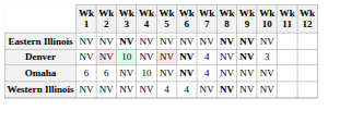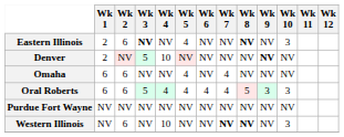 <table class="wikitable" style="white-space:nowrap;font-size:90%;text-align:center;">
 <tr>
 <th style="background:white; border-top-style:hidden; border-left-style:hidden;"> </th>
 <th>Wk<br> 1</th>
 <th>Wk<br>2</th>
 <th>Wk<br>3</th>
 <th>Wk<br>4</th>
 <th>Wk<br>5</th>
 <th>Wk<br>6</th>
 <th>Wk<br>7</th>
 <th>Wk<br>8</th>
 <th>Wk<br>9</th>
 <th>Wk<br>10</th>
 <th>Wk<br>11</th>
 <th>Wk<br>12</th>
 </tr>
 <tr>
 <th style=>Eastern Illinois</th>
+<td style="background:#FFF;">2</td>
+<td style="background:#FFF;">6</td>
+<td style="background:#FFF;"><strong>NV</strong></td>
+<td style="background:#FFF;">NV</td>
+<td style="background:#FFF;">4</td>
 <td style="background:#FFF;">NV</td>
 <td style="background:#FFF;">NV</td>
 <td style="background:#FFF;"><strong>NV</strong></td>
 <td style="background:#FFF;">NV</td>
-<td style="background:#FFF;">NV</td>
-<td style="background:#FFF;">NV</td>
-<td style="background:#FFF;">NV</td>
-<td style="background:#FFF;"><strong>NV</strong></td>
-<td style="background:#FFF;"><strong>NV</strong></td>
-<td style="background:#FFF;">NV</td>
+<td style="background:#FFF;">3</td>
 <td style="background:#FFF;"></td>
 <td style="background:#FFF;"></td>
 </tr>
 <tr>
 <th style=>Denver</th>
+<td style="background:#FFF;">2</td>
+<td style="background:#ffe6e6;">NV</td>
+<td style="background:#d8ffeb;">5</td>
+<td style="background:#FFF;">10</td>
+<td style="background:#ffe6e6;">NV</td>
 <td style="background:#FFF;">NV</td>
-<td style="background:#ffe6e6;">NV</td>
-<td style="background:#d8ffeb;">10</td>
 <td style="background:#FFF;">NV</td>
-<td style="background:#ffe6e6;">NV</td>
-<td style="background:#FFF;"><strong>NV</strong></td>
-<td style="background:#FFF;">4</td>
 <td style="background:#FFF;">NV</td>
 <td style="background:#FFF;"><strong>NV</strong></td>
-<td style="background:#FFF;">3</td>
+<td style="background:#FFF;">NV</td>
 <td style="background:#FFF;"></td>
 <td style="background:#FFF;"></td>
 </tr>
 <tr>
 <th style=>Omaha</th>
 <td style="background:#FFF;">6</td>
 <td style="background:#FFF;">6</td>
 <td style="background:#FFF;">NV</td>
-<td style="background:#FFF;">10</td>
 <td style="background:#FFF;">NV</td>
-<td style="background:#FFF;"><strong>NV</strong></td>
 <td style="background:#FFF;">4</td>
+<td style="background:#FFF;">NV</td>
+<td style="background:#FFF;">4</td>
+<td style="background:#FFF;">NV</td>
+<td style="background:#FFF;">NV</td>
+<td style="background:#FFF;">NV</td>
+<td style="background:#FFF;"></td>
+<td style="background:#FFF;"></td>
+</tr>
+<tr>
+<th style=>Oral Roberts</th>
+<td style="background:#FFF;">6</td>
+<td style="background:#FFF;">6</td>
+<td style="background:#d8ffeb;">5</td>
+<td style="background:#d8ffeb;">4</td>
+<td style="background:#FFF;">4</td>
+<td style="background:#FFF;">4</td>
+<td style="background:#FFF;">4</td>
+<td style="background:#ffe6e6;">5</td>
+<td style="background:#d8ffeb;">3</td>
+<td style="background:#FFF;">3</td>
+<td style="background:#FFF;"></td>
+<td style="background:#FFF;"></td>
+</tr>
+<tr>
+<th style=>Purdue Fort Wayne</th>
+<td style="background:#FFF;">NV</td>
+<td style="background:#FFF;">NV</td>
+<td style="background:#FFF;">NV</td>
+<td style="background:#FFF;">NV</td>
+<td style="background:#FFF;">NV</td>
+<td style="background:#FFF;">NV</td>
+<td style="background:#FFF;">NV</td>
 <td style="background:#FFF;">NV</td>
 <td style="background:#FFF;">NV</td>
 <td style="background:#FFF;">NV</td>
 <td style="background:#FFF;"></td>
 <td style="background:#FFF;"></td>
 </tr>
 <tr>
 <th style=>Western Illinois</th>
 <td style="background:#FFF;">NV</td>
+<td style="background:#FFF;">6</td>
+<td style="background:#FFF;">NV</td>
+<td style="background:#FFF;">10</td>
 <td style="background:#FFF;">NV</td>
 <td style="background:#FFF;">NV</td>
-<td style="background:#FFF;">NV</td>
-<td style="background:#FFF;">4</td>
-<td style="background:#FFF;">4</td>
-<td style="background:#FFF;">NV</td>
+<td style="background:#FFF;"><strong>NV</strong></td>
 <td style="background:#FFF;"><strong>NV</strong></td>
 <td style="background:#FFF;">NV</td>
-<td style="background:#FFF;">NV</td>
+<td style="background:#FFF;">3</td>
 <td style="background:#FFF;"></td>
 <td style="background:#FFF;"></td>
 </tr>
 <tr>
 </tr>
 </table>
